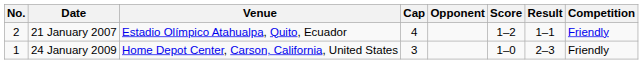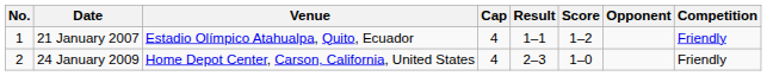 <table class="wikitable sortable">
 <tr>
 <th scope="col">No.</th>
 <th scope="col" data-sort-type="date">Date</th>
 <th scope="col">Venue</th>
 <th scope="col">Cap</th>
+<th scope="col">Result</th>
+<th scope="col">Score</th>
 <th scope="col">Opponent</th>
-<th scope="col">Score</th>
-<th scope="col">Result</th>
 <th scope="col">Competition</th>
 </tr>
 <tr>
-<td align="center">2</td>
+<td align="center">1</td>
 <td>21 January 2007</td>
 <td><a href='#'>Estadio Olímpico Atahualpa</a>, <a href='#'>Quito</a>, Ecuador</td>
 <td align="center">4</td>
+<td align="center">1–1</td>
+<td align="center">1–2</td>
 <td></td>
-<td align="center">1–2</td>
-<td align="center">1–1</td>
 <td><a href='#'>Friendly</a></td>
 </tr>
 <tr>
-<td align="center">1</td>
+<td align="center">2</td>
 <td>24 January 2009</td>
 <td><a href='#'>Home Depot Center</a>, <a href='#'>Carson, California</a>, United States</td>
-<td align="center">3</td>
+<td align="center">4</td>
+<td align="center">2–3</td>
+<td align="center">1–0</td>
 <td></td>
-<td align="center">1–0</td>
-<td align="center">2–3</td>
 <td>Friendly</td>
 </tr>
 </table>
